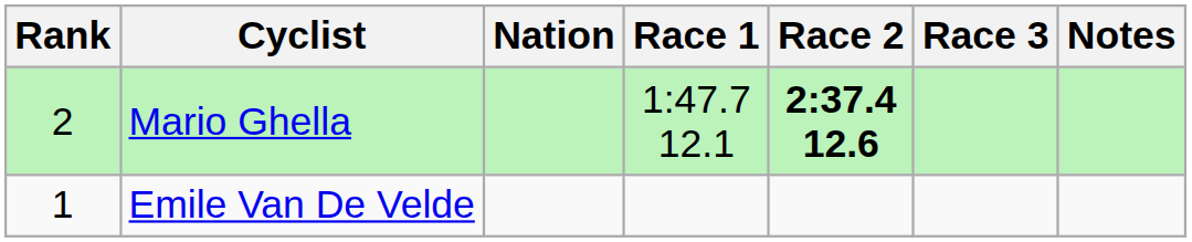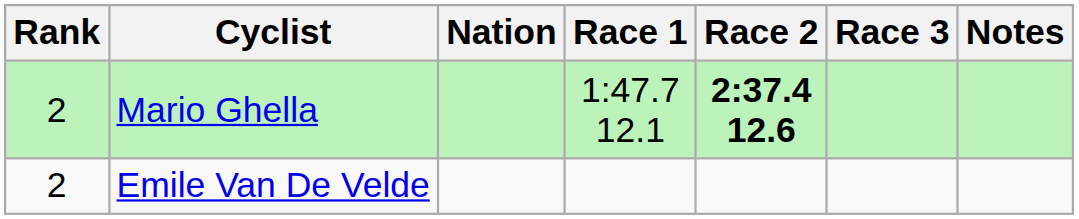 <table class="wikitable sortable" style="text-align:center">
 <tr>
 <th>Rank</th>
 <th>Cyclist</th>
 <th>Nation</th>
 <th>Race 1</th>
 <th>Race 2</th>
 <th>Race 3</th>
 <th>Notes</th>
 </tr>
 <tr bgcolor=bbf3bb>
 <td>2</td>
 <td align=left><a href='#'>Mario Ghella</a></td>
 <td align=left></td>
 <td>1:47.7<br>12.1</td>
 <td><strong>2:37.4<br>12.6</strong></td>
 <td></td>
 <td></td>
 </tr>
 <tr>
-<td>1</td>
+<td>2</td>
 <td align=left><a href='#'>Emile Van De Velde</a></td>
 <td align=left></td>
 <td></td>
 <td></td>
 <td></td>
 <td></td>
 </tr>
 </table>
